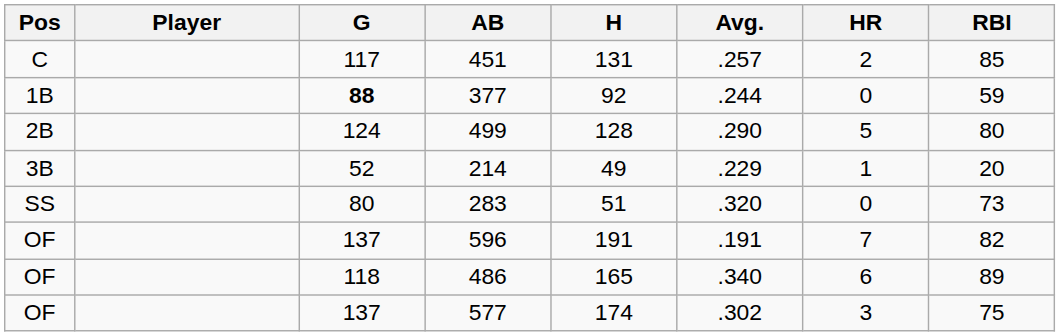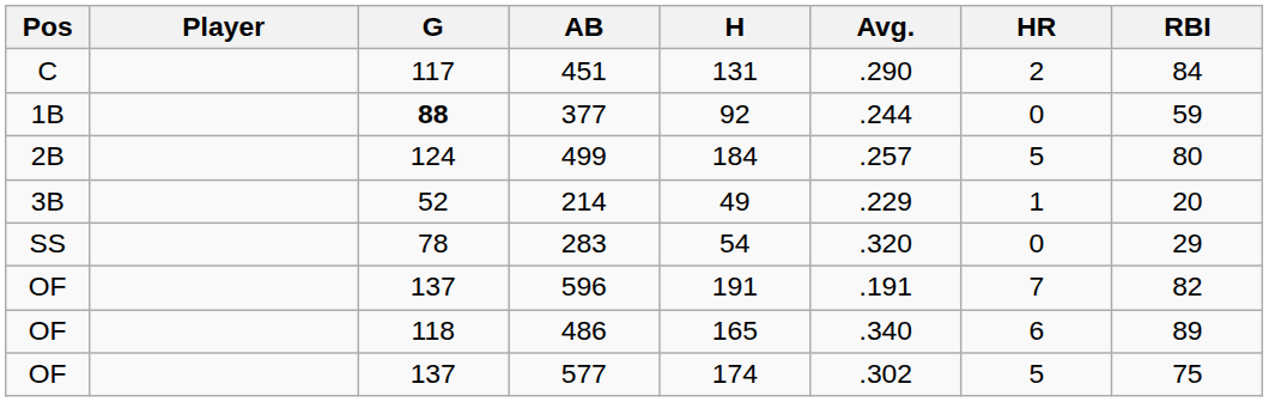 <table class="wikitable sortable">
 <tr>
 <th bgcolor="#DDDDFF" width="5%">Pos</th>
 <th bgcolor="#DDDDFF" width="16%">Player</th>
 <th bgcolor="#DDDDFF" width="9%">G</th>
 <th bgcolor="#DDDDFF" width="9%">AB</th>
 <th bgcolor="#DDDDFF" width="9%">H</th>
 <th bgcolor="#DDDDFF" width="9%">Avg.</th>
 <th bgcolor="#DDDDFF" width="9%">HR</th>
 <th bgcolor="#DDDDFF" width="9%">RBI</th>
 </tr>
 <tr align="center">
 <td>C</td>
 <td></td>
 <td>117</td>
 <td>451</td>
 <td>131</td>
-<td>.257</td>
+<td>.290</td>
 <td>2</td>
-<td>85</td>
+<td>84</td>
 </tr>
 <tr align="center">
 <td>1B</td>
 <td></td>
 <td><strong>88</strong></td>
 <td>377</td>
 <td>92</td>
 <td>.244</td>
 <td>0</td>
 <td>59</td>
 </tr>
 <tr align="center">
 <td>2B</td>
 <td></td>
 <td>124</td>
 <td>499</td>
-<td>128</td>
-<td>.290</td>
+<td>184</td>
+<td>.257</td>
 <td>5</td>
 <td>80</td>
 </tr>
 <tr align="center">
 <td>3B</td>
 <td></td>
 <td>52</td>
 <td>214</td>
 <td>49</td>
 <td>.229</td>
 <td>1</td>
 <td>20</td>
 </tr>
 <tr align="center">
 <td>SS</td>
 <td></td>
-<td>80</td>
+<td>78</td>
 <td>283</td>
-<td>51</td>
+<td>54</td>
 <td>.320</td>
 <td>0</td>
-<td>73</td>
+<td>29</td>
 </tr>
 <tr align="center">
 <td>OF</td>
 <td></td>
 <td>137</td>
 <td>596</td>
 <td>191</td>
 <td>.191</td>
 <td>7</td>
 <td>82</td>
 </tr>
 <tr align="center">
 <td>OF</td>
 <td></td>
 <td>118</td>
 <td>486</td>
 <td>165</td>
 <td>.340</td>
 <td>6</td>
 <td>89</td>
 </tr>
 <tr align="center">
 <td>OF</td>
 <td></td>
 <td>137</td>
 <td>577</td>
 <td>174</td>
 <td>.302</td>
-<td>3</td>
+<td>5</td>
 <td>75</td>
 </tr>
 </table>
